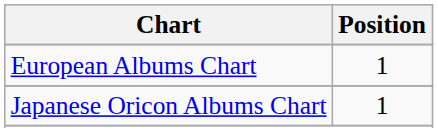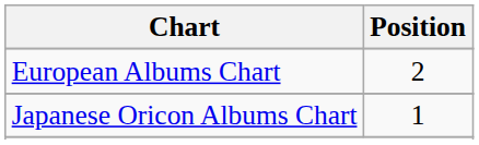 <table class="wikitable sortable plainrowheaders" style="text-align:left;">
 <tr>
 <th>Chart</th>
 <th>Position</th>
 </tr>
 <tr>
 </tr>
 <tr>
 </tr>
 <tr>
 </tr>
 <tr>
 </tr>
 <tr>
 </tr>
 <tr>
 </tr>
 <tr>
 <td><a href='#'>European Albums Chart</a></td>
-<td align="center">1</td>
+<td align="center">2</td>
 </tr>
 <tr>
 </tr>
 <tr>
 </tr>
 <tr>
 </tr>
 <tr>
 <td><a href='#'>Japanese Oricon Albums Chart</a></td>
 <td align="center">1</td>
 </tr>
 <tr>
 </tr>
 <tr>
 </tr>
 <tr>
 </tr>
 <tr>
 </tr>
 <tr>
 </tr>
 <tr>
 </tr>
 <tr>
 </tr>
 </table>
